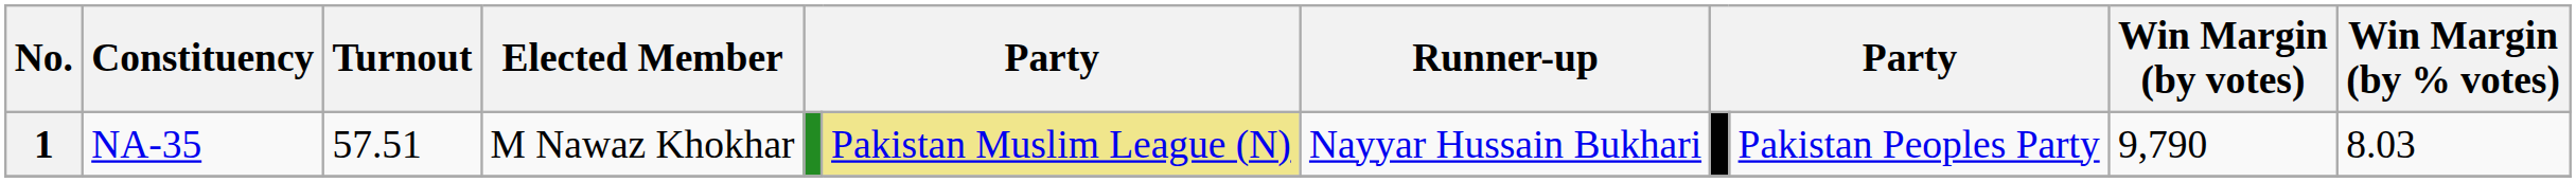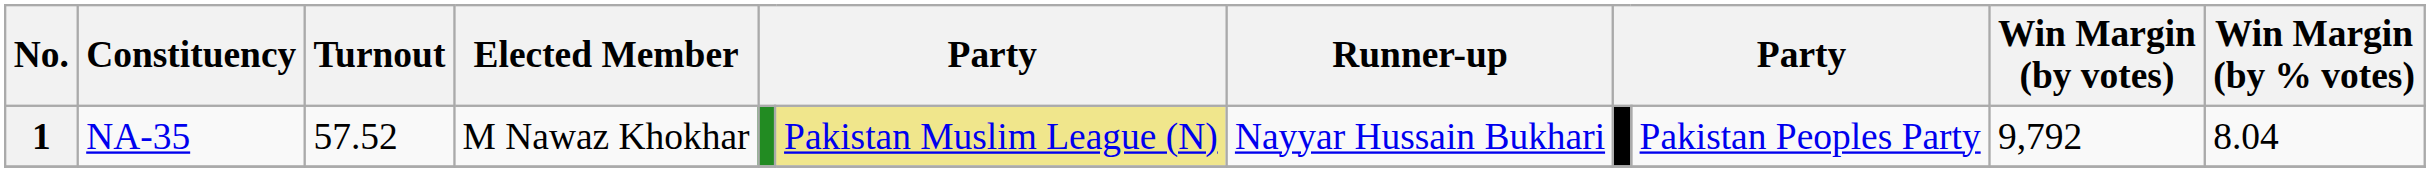 <table class="wikitable sortable">
 <tr>
 <th>No.</th>
 <th>Constituency</th>
 <th>Turnout</th>
 <th>Elected Member</th>
 <th colspan="2">Party</th>
 <th>Runner-up</th>
 <th colspan="2">Party</th>
 <th>Win Margin<br>(by votes)</th>
 <th>Win Margin<br>(by % votes)</th>
 </tr>
 <tr>
 <th>1</th>
 <td><a href='#'>NA-35</a></td>
-<td>57.51</td>
+<td>57.52</td>
 <td>M Nawaz Khokhar</td>
 <td style="color:inherit;background:#228b22"></td>
 <td style="background: khaki;"><a href='#'>Pakistan Muslim League (N)</a></td>
 <td><a href='#'>Nayyar Hussain Bukhari</a></td>
 <td style="color:inherit;background:#000000"></td>
 <td><a href='#'>Pakistan Peoples Party</a></td>
-<td>9,790</td>
-<td>8.03</td>
+<td>9,792</td>
+<td>8.04</td>
 </tr>
 <tr>
 </tr>
 </table>
